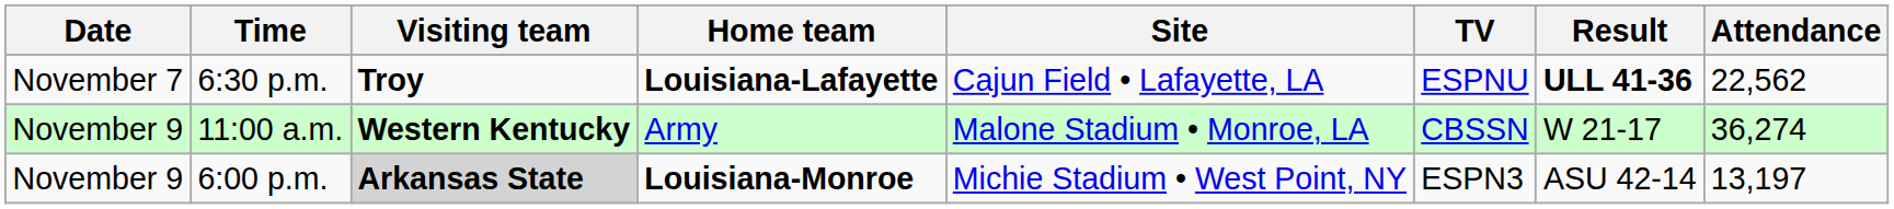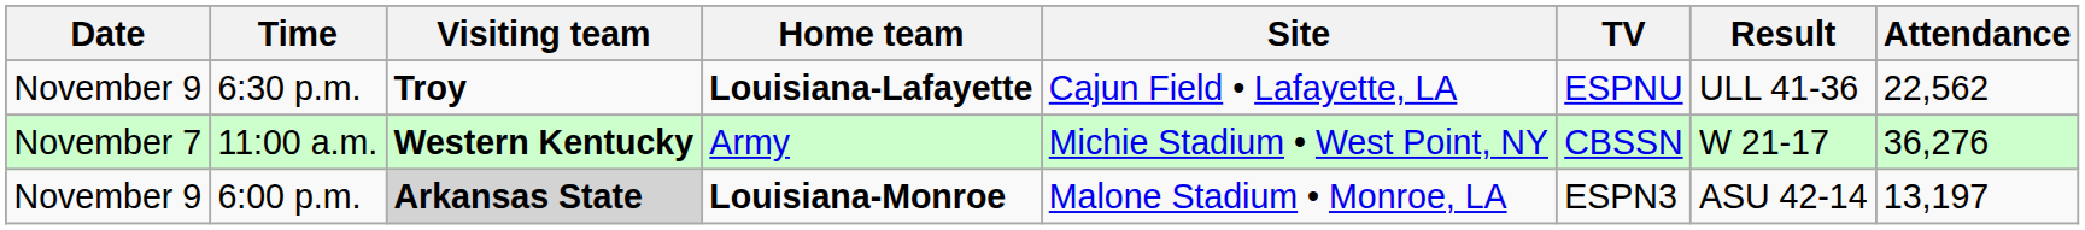 <table class="wikitable" style="font-size:95%;">
 <tr>
 <th>Date</th>
 <th>Time</th>
 <th>Visiting team</th>
 <th>Home team</th>
 <th>Site</th>
 <th>TV</th>
 <th>Result</th>
 <th>Attendance</th>
 </tr>
 <tr>
-<td>November 7</td>
+<td>November 9</td>
 <td>6:30 p.m.</td>
 <td><strong>Troy</strong></td>
 <td><strong>Louisiana-Lafayette</strong></td>
 <td><a href='#'>Cajun Field</a> • <a href='#'>Lafayette, LA</a></td>
 <td><a href='#'>ESPNU</a></td>
-<td><strong>ULL 41-36</strong></td>
+<td>ULL 41-36</td>
 <td>22,562</td>
 </tr>
 <tr style="background:#cfc;">
-<td>November 9</td>
+<td>November 7</td>
 <td>11:00 a.m.</td>
 <td><strong>Western Kentucky</strong></td>
 <td><a href='#'>Army</a></td>
-<td><a href='#'>Malone Stadium</a> • <a href='#'>Monroe, LA</a></td>
+<td><a href='#'>Michie Stadium</a> • <a href='#'>West Point, NY</a></td>
 <td><a href='#'>CBSSN</a></td>
 <td>W 21-17</td>
-<td>36,274</td>
+<td>36,276</td>
 </tr>
 <tr>
 <td>November 9</td>
 <td>6:00 p.m.</td>
 <td style="background: lightgrey;"><strong>Arkansas State</strong></td>
 <td><strong>Louisiana-Monroe</strong></td>
-<td><a href='#'>Michie Stadium</a> • <a href='#'>West Point, NY</a></td>
+<td><a href='#'>Malone Stadium</a> • <a href='#'>Monroe, LA</a></td>
 <td>ESPN3</td>
 <td>ASU 42-14</td>
 <td>13,197</td>
 </tr>
 </table>
